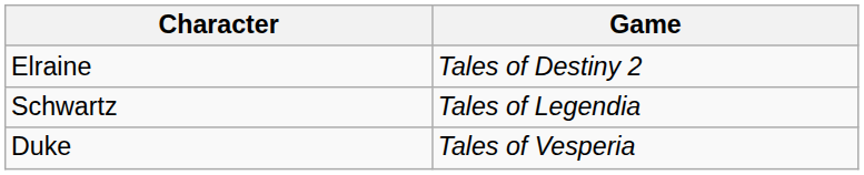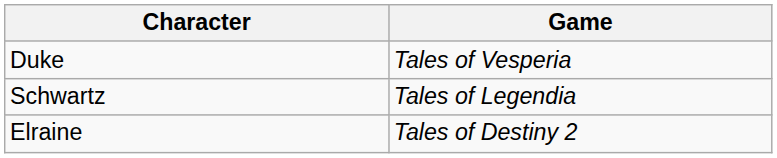 <table class="wikitable" | style="width:60%;">
 <tr>
 <th style="width:20%;">Character</th>
 <th style="width:20%;">Game</th>
 </tr>
 <tr>
-<td>Elraine</td>
-<td><em>Tales of Destiny 2</em></td>
+<td>Duke</td>
+<td><em>Tales of Vesperia</em></td>
 </tr>
 <tr>
 <td>Schwartz</td>
 <td><em>Tales of Legendia</em></td>
 </tr>
 <tr>
-<td>Duke</td>
-<td><em>Tales of Vesperia</em></td>
+<td>Elraine</td>
+<td><em>Tales of Destiny 2</em></td>
 </tr>
 </table>
